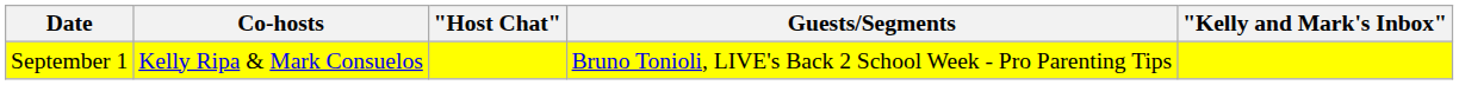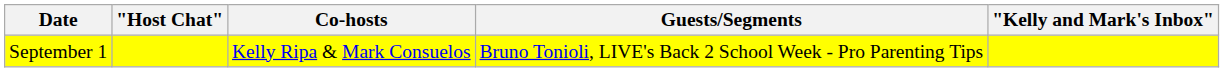 <table class="wikitable sortable" style="text-align:center;">
 <tr>
 <th>Date</th>
+<th>"Host Chat"</th>
 <th>Co-hosts</th>
-<th>"Host Chat"</th>
 <th>Guests/Segments</th>
 <th>"Kelly and Mark's Inbox"</th>
 </tr>
 <tr style="background:yellow;">
 <td>September 1</td>
+<td></td>
 <td><a href='#'>Kelly Ripa</a> & <a href='#'>Mark Consuelos</a></td>
-<td></td>
 <td><a href='#'>Bruno Tonioli</a>, LIVE's Back 2 School Week - Pro Parenting Tips</td>
 <td></td>
 </tr>
 </table>
